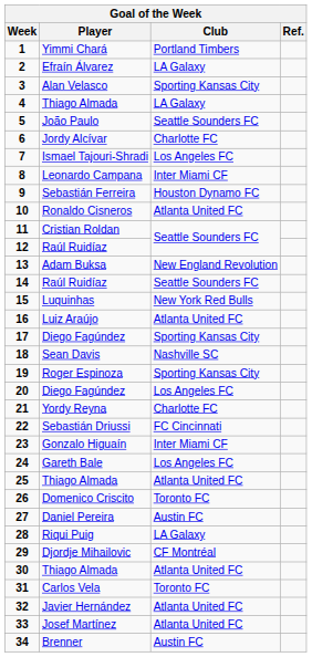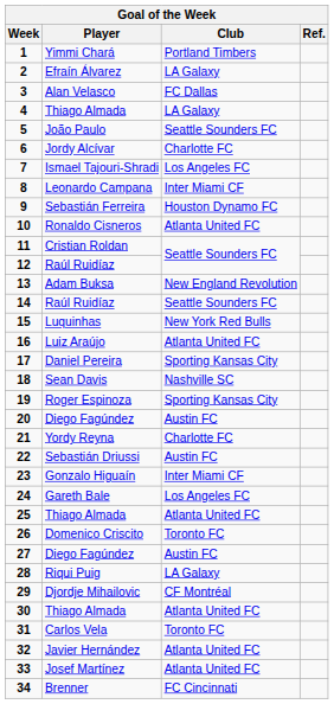 <table class="wikitable collapsible collapsed">
 <tr>
 <th colspan="4">Goal of the Week</th>
 </tr>
 <tr>
 <th>Week</th>
 <th>Player</th>
 <th>Club</th>
 <th>Ref.</th>
 </tr>
 <tr>
 <td style="text-align: center;"><strong>1</strong></td>
 <td> <a href='#'>Yimmi Chará</a></td>
 <td><a href='#'>Portland Timbers</a></td>
 <td></td>
 </tr>
 <tr>
 <td style="text-align: center;"><strong>2</strong></td>
 <td> <a href='#'>Efraín Álvarez</a></td>
 <td><a href='#'>LA Galaxy</a></td>
 <td></td>
 </tr>
 <tr>
 <td style="text-align: center;"><strong>3</strong></td>
 <td> <a href='#'>Alan Velasco</a></td>
-<td><a href='#'>Sporting Kansas City</a></td>
+<td><a href='#'>FC Dallas</a></td>
 <td></td>
 </tr>
 <tr>
 <td style="text-align: center;"><strong>4</strong></td>
 <td> <a href='#'>Thiago Almada</a></td>
 <td><a href='#'>LA Galaxy</a></td>
 <td></td>
 </tr>
 <tr>
 <td style="text-align: center;"><strong>5</strong></td>
 <td> <a href='#'>João Paulo</a></td>
 <td><a href='#'>Seattle Sounders FC</a></td>
 <td></td>
 </tr>
 <tr>
 <td style="text-align: center;"><strong>6</strong></td>
 <td> <a href='#'>Jordy Alcívar</a></td>
 <td><a href='#'>Charlotte FC</a></td>
 <td></td>
 </tr>
 <tr>
 <td style="text-align: center;"><strong>7</strong></td>
 <td> <a href='#'>Ismael Tajouri-Shradi</a></td>
 <td><a href='#'>Los Angeles FC</a></td>
 <td></td>
 </tr>
 <tr>
 <td style="text-align: center;"><strong>8</strong></td>
 <td> <a href='#'>Leonardo Campana</a></td>
 <td><a href='#'>Inter Miami CF</a></td>
 <td></td>
 </tr>
 <tr>
 <td style="text-align: center;"><strong>9</strong></td>
 <td> <a href='#'>Sebastián Ferreira</a></td>
 <td><a href='#'>Houston Dynamo FC</a></td>
 <td></td>
 </tr>
 <tr>
 <td style="text-align: center;"><strong>10</strong></td>
 <td> <a href='#'>Ronaldo Cisneros</a></td>
 <td><a href='#'>Atlanta United FC</a></td>
 <td></td>
 </tr>
 <tr>
 <td style="text-align: center;"><strong>11</strong></td>
 <td> <a href='#'>Cristian Roldan</a></td>
 <td rowspan=2><a href='#'>Seattle Sounders FC</a></td>
 <td></td>
 </tr>
 <tr>
 <td style="text-align: center;"><strong>12</strong></td>
 <td> <a href='#'>Raúl Ruidíaz</a></td>
 <td></td>
 </tr>
 <tr>
 <td style="text-align: center;"><strong>13</strong></td>
 <td> <a href='#'>Adam Buksa</a></td>
 <td><a href='#'>New England Revolution</a></td>
 <td></td>
 </tr>
 <tr>
 <td style="text-align: center;"><strong>14</strong></td>
 <td> <a href='#'>Raúl Ruidíaz</a></td>
 <td><a href='#'>Seattle Sounders FC</a></td>
 <td></td>
 </tr>
 <tr>
 <td style="text-align: center;"><strong>15</strong></td>
 <td> <a href='#'>Luquinhas</a></td>
 <td><a href='#'>New York Red Bulls</a></td>
 <td></td>
 </tr>
 <tr>
 <td style="text-align: center;"><strong>16</strong></td>
 <td> <a href='#'>Luiz Araújo</a></td>
 <td><a href='#'>Atlanta United FC</a></td>
 <td></td>
 </tr>
 <tr>
 <td style="text-align: center;"><strong>17</strong></td>
-<td> <a href='#'>Diego Fagúndez</a></td>
+<td> <a href='#'>Daniel Pereira</a></td>
 <td><a href='#'>Sporting Kansas City</a></td>
 <td></td>
 </tr>
 <tr>
 <td style="text-align: center;"><strong>18</strong></td>
 <td> <a href='#'>Sean Davis</a></td>
 <td><a href='#'>Nashville SC</a></td>
 <td></td>
 </tr>
 <tr>
 <td style="text-align: center;"><strong>19</strong></td>
 <td> <a href='#'>Roger Espinoza</a></td>
 <td><a href='#'>Sporting Kansas City</a></td>
 <td></td>
 </tr>
 <tr>
 <td style="text-align: center;"><strong>20</strong></td>
 <td> <a href='#'>Diego Fagúndez</a></td>
-<td><a href='#'>Los Angeles FC</a></td>
+<td><a href='#'>Austin FC</a></td>
 <td></td>
 </tr>
 <tr>
 <td style="text-align: center;"><strong>21</strong></td>
 <td> <a href='#'>Yordy Reyna</a></td>
 <td><a href='#'>Charlotte FC</a></td>
 <td></td>
 </tr>
 <tr>
 <td style="text-align: center;"><strong>22</strong></td>
 <td> <a href='#'>Sebastián Driussi</a></td>
-<td><a href='#'>FC Cincinnati</a></td>
+<td><a href='#'>Austin FC</a></td>
 <td></td>
 </tr>
 <tr>
 <td style="text-align: center;"><strong>23</strong></td>
 <td> <a href='#'>Gonzalo Higuaín</a></td>
 <td><a href='#'>Inter Miami CF</a></td>
 <td></td>
 </tr>
 <tr>
 <td style="text-align: center;"><strong>24</strong></td>
 <td> <a href='#'>Gareth Bale</a></td>
 <td><a href='#'>Los Angeles FC</a></td>
 <td></td>
 </tr>
 <tr>
 <td style="text-align: center;"><strong>25</strong></td>
 <td> <a href='#'>Thiago Almada</a></td>
 <td><a href='#'>Atlanta United FC</a></td>
 <td></td>
 </tr>
 <tr>
 <td style="text-align: center;"><strong>26</strong></td>
 <td> <a href='#'>Domenico Criscito</a></td>
 <td><a href='#'>Toronto FC</a></td>
 <td></td>
 </tr>
 <tr>
 <td style="text-align: center;"><strong>27</strong></td>
-<td> <a href='#'>Daniel Pereira</a></td>
+<td> <a href='#'>Diego Fagúndez</a></td>
 <td><a href='#'>Austin FC</a></td>
 <td></td>
 </tr>
 <tr>
 <td style="text-align: center;"><strong>28</strong></td>
 <td> <a href='#'>Riqui Puig</a></td>
 <td><a href='#'>LA Galaxy</a></td>
 <td></td>
 </tr>
 <tr>
 <td style="text-align: center;"><strong>29</strong></td>
 <td> <a href='#'>Djordje Mihailovic</a></td>
 <td><a href='#'>CF Montréal</a></td>
 <td></td>
 </tr>
 <tr>
 <td style="text-align: center;"><strong>30</strong></td>
 <td> <a href='#'>Thiago Almada</a></td>
 <td><a href='#'>Atlanta United FC</a></td>
 <td></td>
 </tr>
 <tr>
 <td style="text-align: center;"><strong>31</strong></td>
 <td> <a href='#'>Carlos Vela</a></td>
 <td><a href='#'>Toronto FC</a></td>
 <td></td>
 </tr>
 <tr>
 <td style="text-align: center;"><strong>32</strong></td>
 <td> <a href='#'>Javier Hernández</a></td>
 <td><a href='#'>Atlanta United FC</a></td>
 <td></td>
 </tr>
 <tr>
 <td style="text-align: center;"><strong>33</strong></td>
 <td> <a href='#'>Josef Martínez</a></td>
 <td><a href='#'>Atlanta United FC</a></td>
 <td></td>
 </tr>
 <tr>
 <td style="text-align: center;"><strong>34</strong></td>
 <td> <a href='#'>Brenner</a></td>
-<td><a href='#'>Austin FC</a></td>
+<td><a href='#'>FC Cincinnati</a></td>
 <td></td>
 </tr>
 </table>
